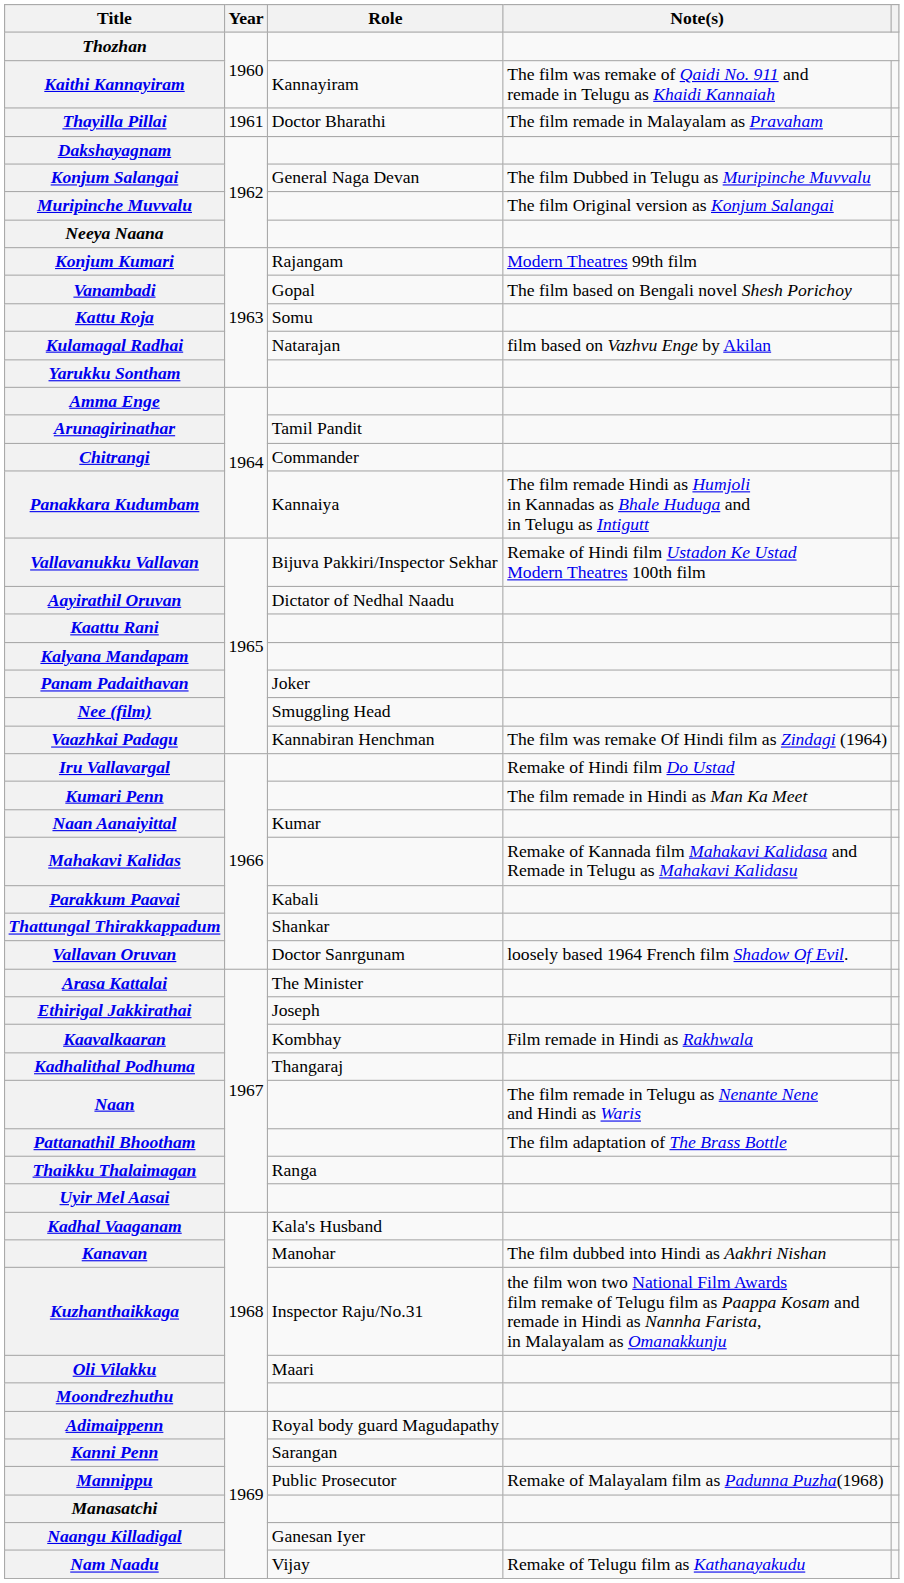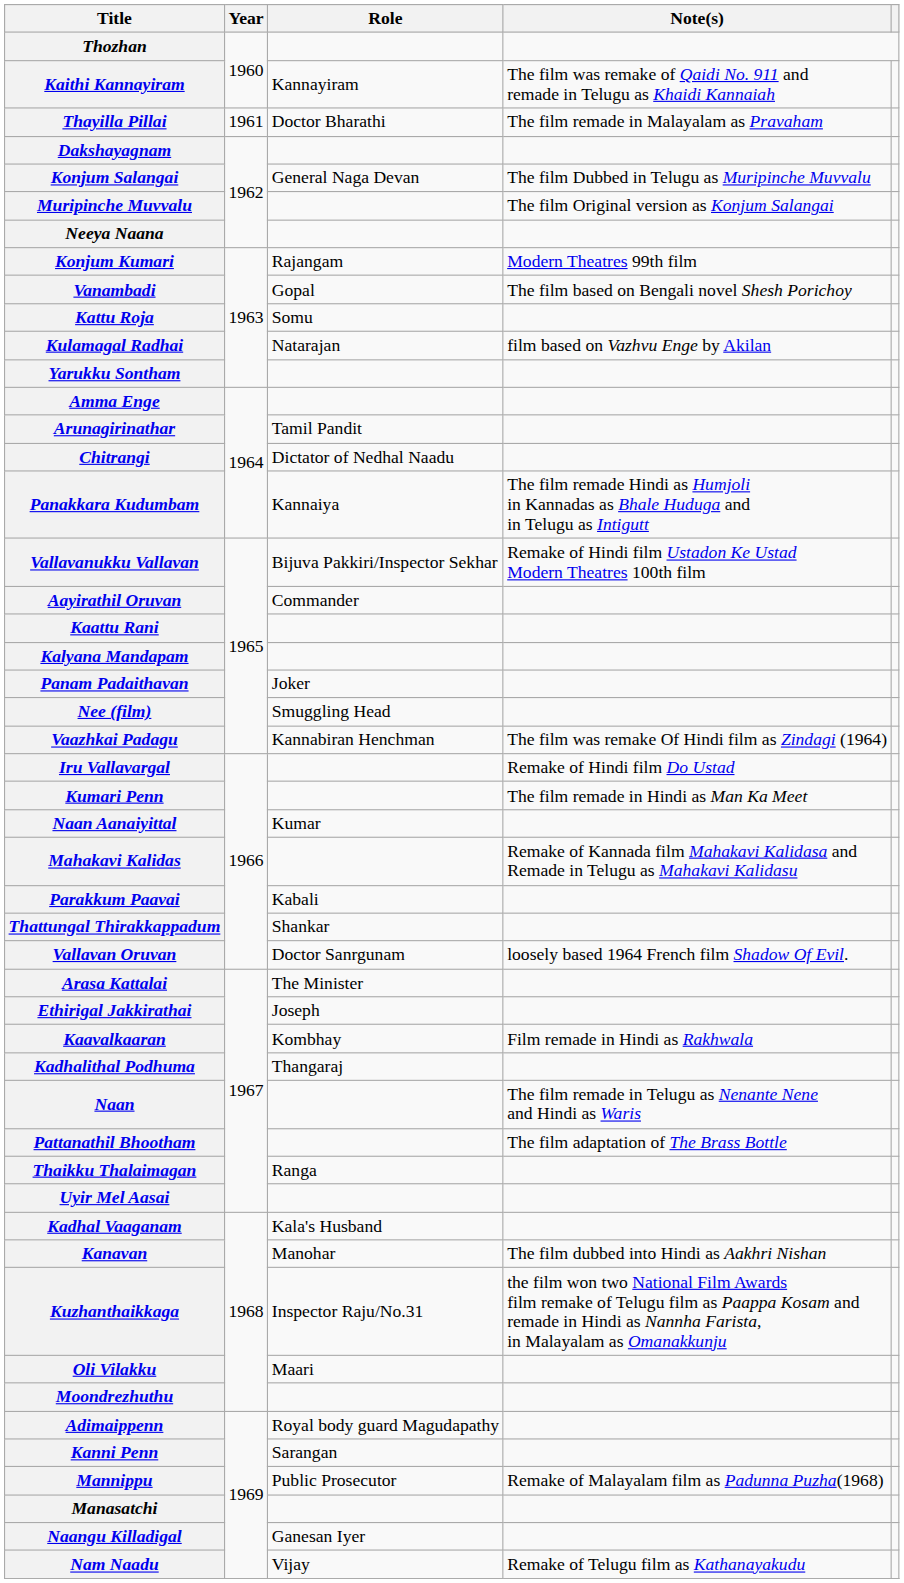 <table class="wikitable sortable plainrowheaders">
 <tr style="background:#ccc; text-align:center;">
 <th scope="col">Title</th>
 <th scope="col">Year</th>
 <th scope="col">Role</th>
 <th scope="col">Note(s)</th>
 <th scope="col" class="unsortable"></th>
 </tr>
 <tr>
 <th scope="row"><em>Thozhan</em></th>
 <td rowspan=2>1960</td>
 <td></td>
 </tr>
 <tr>
 <th scope="row"><em><a href='#'>Kaithi Kannayiram</a></em></th>
 <td>Kannayiram</td>
 <td>The film was remake of <em><a href='#'>Qaidi No. 911</a></em> and <br> remade in Telugu as <em><a href='#'>Khaidi Kannaiah</a></em></td>
 <td></td>
 </tr>
 <tr>
 <th scope="row"><em><a href='#'>Thayilla Pillai</a></em></th>
 <td>1961</td>
 <td>Doctor Bharathi</td>
 <td>The film remade in Malayalam as <em><a href='#'>Pravaham</a></em></td>
 <td></td>
 </tr>
 <tr>
 <th scope="row"><em><a href='#'>Dakshayagnam</a></em></th>
 <td rowspan=4>1962</td>
 <td></td>
 <td></td>
 <td></td>
 </tr>
 <tr>
 <th scope="row"><em><a href='#'>Konjum Salangai</a></em></th>
 <td>General Naga Devan</td>
 <td>The film Dubbed in Telugu as <em><a href='#'>Muripinche Muvvalu</a></em></td>
 <td></td>
 </tr>
 <tr>
 <th scope="row"><em><a href='#'>Muripinche Muvvalu</a></em></th>
 <td></td>
 <td>The film Original version as <em><a href='#'>Konjum Salangai</a></em></td>
 <td></td>
 </tr>
 <tr>
 <th scope="row"><em>Neeya Naana</em></th>
 <td></td>
 <td></td>
 <td></td>
 </tr>
 <tr>
 <th scope="row"><em><a href='#'>Konjum Kumari</a></em></th>
 <td rowspan=5>1963</td>
 <td>Rajangam</td>
 <td><a href='#'>Modern Theatres</a> 99th film</td>
 <td></td>
 </tr>
 <tr>
 <th scope="row"><em><a href='#'>Vanambadi</a></em></th>
 <td>Gopal</td>
 <td>The film based on Bengali novel <em>Shesh Porichoy</em></td>
 <td></td>
 </tr>
 <tr>
 <th scope="row"><em><a href='#'>Kattu Roja</a></em></th>
 <td>Somu</td>
 <td></td>
 <td></td>
 </tr>
 <tr>
 <th scope="row"><em><a href='#'>Kulamagal Radhai</a></em></th>
 <td>Natarajan</td>
 <td>film based on <em>Vazhvu Enge</em> by <a href='#'>Akilan</a></td>
 <td></td>
 </tr>
 <tr>
 <th scope="row"><em><a href='#'>Yarukku Sontham</a></em></th>
 <td></td>
 <td></td>
 <td></td>
 </tr>
 <tr>
 <th scope="row"><em><a href='#'>Amma Enge</a></em></th>
 <td rowspan=4>1964</td>
 <td></td>
 <td></td>
 <td></td>
 </tr>
 <tr>
 <th scope="row"><em><a href='#'>Arunagirinathar</a></em></th>
 <td>Tamil Pandit</td>
 <td></td>
 <td></td>
 </tr>
 <tr>
 <th scope="row"><em><a href='#'>Chitrangi</a></em></th>
-<td>Commander</td>
+<td>Dictator of Nedhal Naadu</td>
 <td></td>
 <td></td>
 </tr>
 <tr>
 <th scope="row"><em><a href='#'>Panakkara Kudumbam</a></em></th>
 <td>Kannaiya</td>
 <td>The film remade Hindi as <em><a href='#'>Humjoli</a></em> <br> in Kannadas as <em><a href='#'>Bhale Huduga</a></em> and <br> in Telugu as <em><a href='#'>Intigutt</a></em></td>
 <td></td>
 </tr>
 <tr>
 <th scope="row"><em><a href='#'>Vallavanukku Vallavan</a></em></th>
 <td rowspan=7>1965</td>
 <td>Bijuva Pakkiri/Inspector Sekhar</td>
 <td>Remake of Hindi film <em><a href='#'>Ustadon Ke Ustad</a></em> <br> <a href='#'>Modern Theatres</a> 100th film</td>
 <td></td>
 </tr>
 <tr>
 <th scope="row"><em><a href='#'>Aayirathil Oruvan</a></em></th>
-<td>Dictator of Nedhal Naadu</td>
+<td>Commander</td>
 <td></td>
 <td></td>
 </tr>
 <tr>
 <th scope="row"><em><a href='#'>Kaattu Rani</a></em></th>
 <td></td>
 <td></td>
 <td></td>
 </tr>
 <tr>
 <th scope="row"><em><a href='#'>Kalyana Mandapam</a> </em></th>
 <td></td>
 <td></td>
 <td></td>
 </tr>
 <tr>
 <th scope="row"><em><a href='#'>Panam Padaithavan</a></em></th>
 <td>Joker</td>
 <td></td>
 <td></td>
 </tr>
 <tr>
 <th scope="row"><em><a href='#'>Nee (film)</a></em></th>
 <td>Smuggling Head</td>
 <td></td>
 <td></td>
 </tr>
 <tr>
 <th scope="row"><em><a href='#'>Vaazhkai Padagu</a></em></th>
 <td>Kannabiran Henchman</td>
 <td>The film was remake Of Hindi film as <em><a href='#'>Zindagi</a></em> (1964)</td>
 <td></td>
 </tr>
 <tr>
 <th scope="row"><em><a href='#'>Iru Vallavargal</a></em></th>
 <td rowspan=7>1966</td>
 <td></td>
 <td>Remake of Hindi film <em><a href='#'>Do Ustad</a></em></td>
 <td></td>
 </tr>
 <tr>
 <th scope="row"><em><a href='#'>Kumari Penn</a></em></th>
 <td></td>
 <td>The film remade in Hindi as <em>Man Ka Meet</em></td>
 <td></td>
 </tr>
 <tr>
 <th scope="row"><em><a href='#'>Naan Aanaiyittal</a></em></th>
 <td>Kumar</td>
 <td></td>
 <td></td>
 </tr>
 <tr>
 <th scope="row"><em><a href='#'>Mahakavi Kalidas</a></em></th>
 <td></td>
 <td>Remake of Kannada film <em><a href='#'>Mahakavi Kalidasa</a></em> and <br> Remade in Telugu as <em><a href='#'>Mahakavi Kalidasu</a></em></td>
 <td></td>
 </tr>
 <tr>
 <th scope="row"><em><a href='#'>Parakkum Paavai</a></em></th>
 <td>Kabali</td>
 <td></td>
 <td></td>
 </tr>
 <tr>
 <th scope="row"><em><a href='#'>Thattungal Thirakkappadum</a></em></th>
 <td>Shankar</td>
 <td></td>
 <td></td>
 </tr>
 <tr>
 <th scope="row"><em><a href='#'>Vallavan Oruvan</a></em></th>
 <td>Doctor Sanrgunam</td>
 <td>loosely based 1964 French film <em><a href='#'>Shadow Of Evil</a></em>.</td>
 <td></td>
 </tr>
 <tr>
 <th scope="row"><em><a href='#'>Arasa Kattalai</a></em></th>
 <td rowspan=8>1967</td>
 <td>The Minister</td>
 <td></td>
 <td></td>
 </tr>
 <tr>
 <th scope="row"><em><a href='#'>Ethirigal Jakkirathai</a></em></th>
 <td>Joseph</td>
 <td></td>
 <td></td>
 </tr>
 <tr>
 <th scope="row"><em><a href='#'>Kaavalkaaran</a></em></th>
 <td>Kombhay</td>
 <td>Film remade in Hindi as <em><a href='#'>Rakhwala</a></em></td>
 <td></td>
 </tr>
 <tr>
 <th scope="row"><em><a href='#'>Kadhalithal Podhuma</a></em></th>
 <td>Thangaraj</td>
 <td></td>
 <td></td>
 </tr>
 <tr>
 <th scope="row"><em><a href='#'>Naan</a></em></th>
 <td></td>
 <td>The film remade in Telugu as <em><a href='#'>Nenante Nene</a></em><br> and Hindi as <em><a href='#'>Waris</a></em></td>
 <td></td>
 </tr>
 <tr>
 <th scope="row"><em><a href='#'>Pattanathil Bhootham</a></em></th>
 <td></td>
 <td>The film adaptation of <em><a href='#'>The Brass Bottle</a></em></td>
 <td></td>
 </tr>
 <tr>
 <th scope="row"><em><a href='#'>Thaikku Thalaimagan</a></em></th>
 <td>Ranga</td>
 <td></td>
 <td></td>
 </tr>
 <tr>
 <th scope="row"><em><a href='#'>Uyir Mel Aasai</a></em></th>
 <td></td>
 <td></td>
 <td></td>
 </tr>
 <tr>
 <th scope="row"><em><a href='#'>Kadhal Vaaganam</a></em></th>
 <td rowspan=5>1968</td>
 <td>Kala's Husband</td>
 <td></td>
 <td></td>
 </tr>
 <tr>
 <th scope="row"><em><a href='#'>Kanavan</a></em></th>
 <td>Manohar</td>
 <td>The film dubbed into Hindi as <em>Aakhri Nishan</em></td>
 <td></td>
 </tr>
 <tr>
 <th scope="row"><em><a href='#'>Kuzhanthaikkaga</a></em></th>
 <td>Inspector Raju/No.31</td>
 <td>the film won two <a href='#'>National Film Awards</a> <br> film remake of Telugu film as <em>Paappa Kosam</em> and <br> remade in Hindi as <em>Nannha Farista</em>, <br> in Malayalam as <em><a href='#'>Omanakkunju</a></em></td>
 <td></td>
 </tr>
 <tr>
 <th scope="row"><em><a href='#'>Oli Vilakku</a></em></th>
 <td>Maari</td>
 <td></td>
 <td></td>
 </tr>
 <tr>
 <th scope="row"><em><a href='#'>Moondrezhuthu</a></em></th>
 <td></td>
 <td></td>
 <td></td>
 </tr>
 <tr>
 <th scope="row"><em><a href='#'>Adimaippenn</a></em></th>
 <td rowspan=6>1969</td>
 <td>Royal body guard Magudapathy</td>
 <td></td>
 <td></td>
 </tr>
 <tr>
 <th scope="row"><em><a href='#'>Kanni Penn</a></em></th>
 <td>Sarangan</td>
 <td></td>
 <td></td>
 </tr>
 <tr>
 <th scope="row"><em><a href='#'>Mannippu</a></em></th>
 <td>Public Prosecutor</td>
 <td>Remake of Malayalam film as <em><a href='#'>Padunna Puzha</a></em>(1968)</td>
 <td></td>
 </tr>
 <tr>
 <th scope="row"><em>Manasatchi</em></th>
 <td></td>
 <td></td>
 <td></td>
 </tr>
 <tr>
 <th scope="row"><em><a href='#'>Naangu Killadigal</a></em></th>
 <td>Ganesan Iyer</td>
 <td></td>
 <td></td>
 </tr>
 <tr>
 <th scope="row"><em><a href='#'>Nam Naadu</a></em></th>
 <td>Vijay</td>
 <td>Remake of Telugu film as <em><a href='#'>Kathanayakudu</a></em></td>
 <td></td>
 </tr>
 <tr>
 </tr>
 </table>
